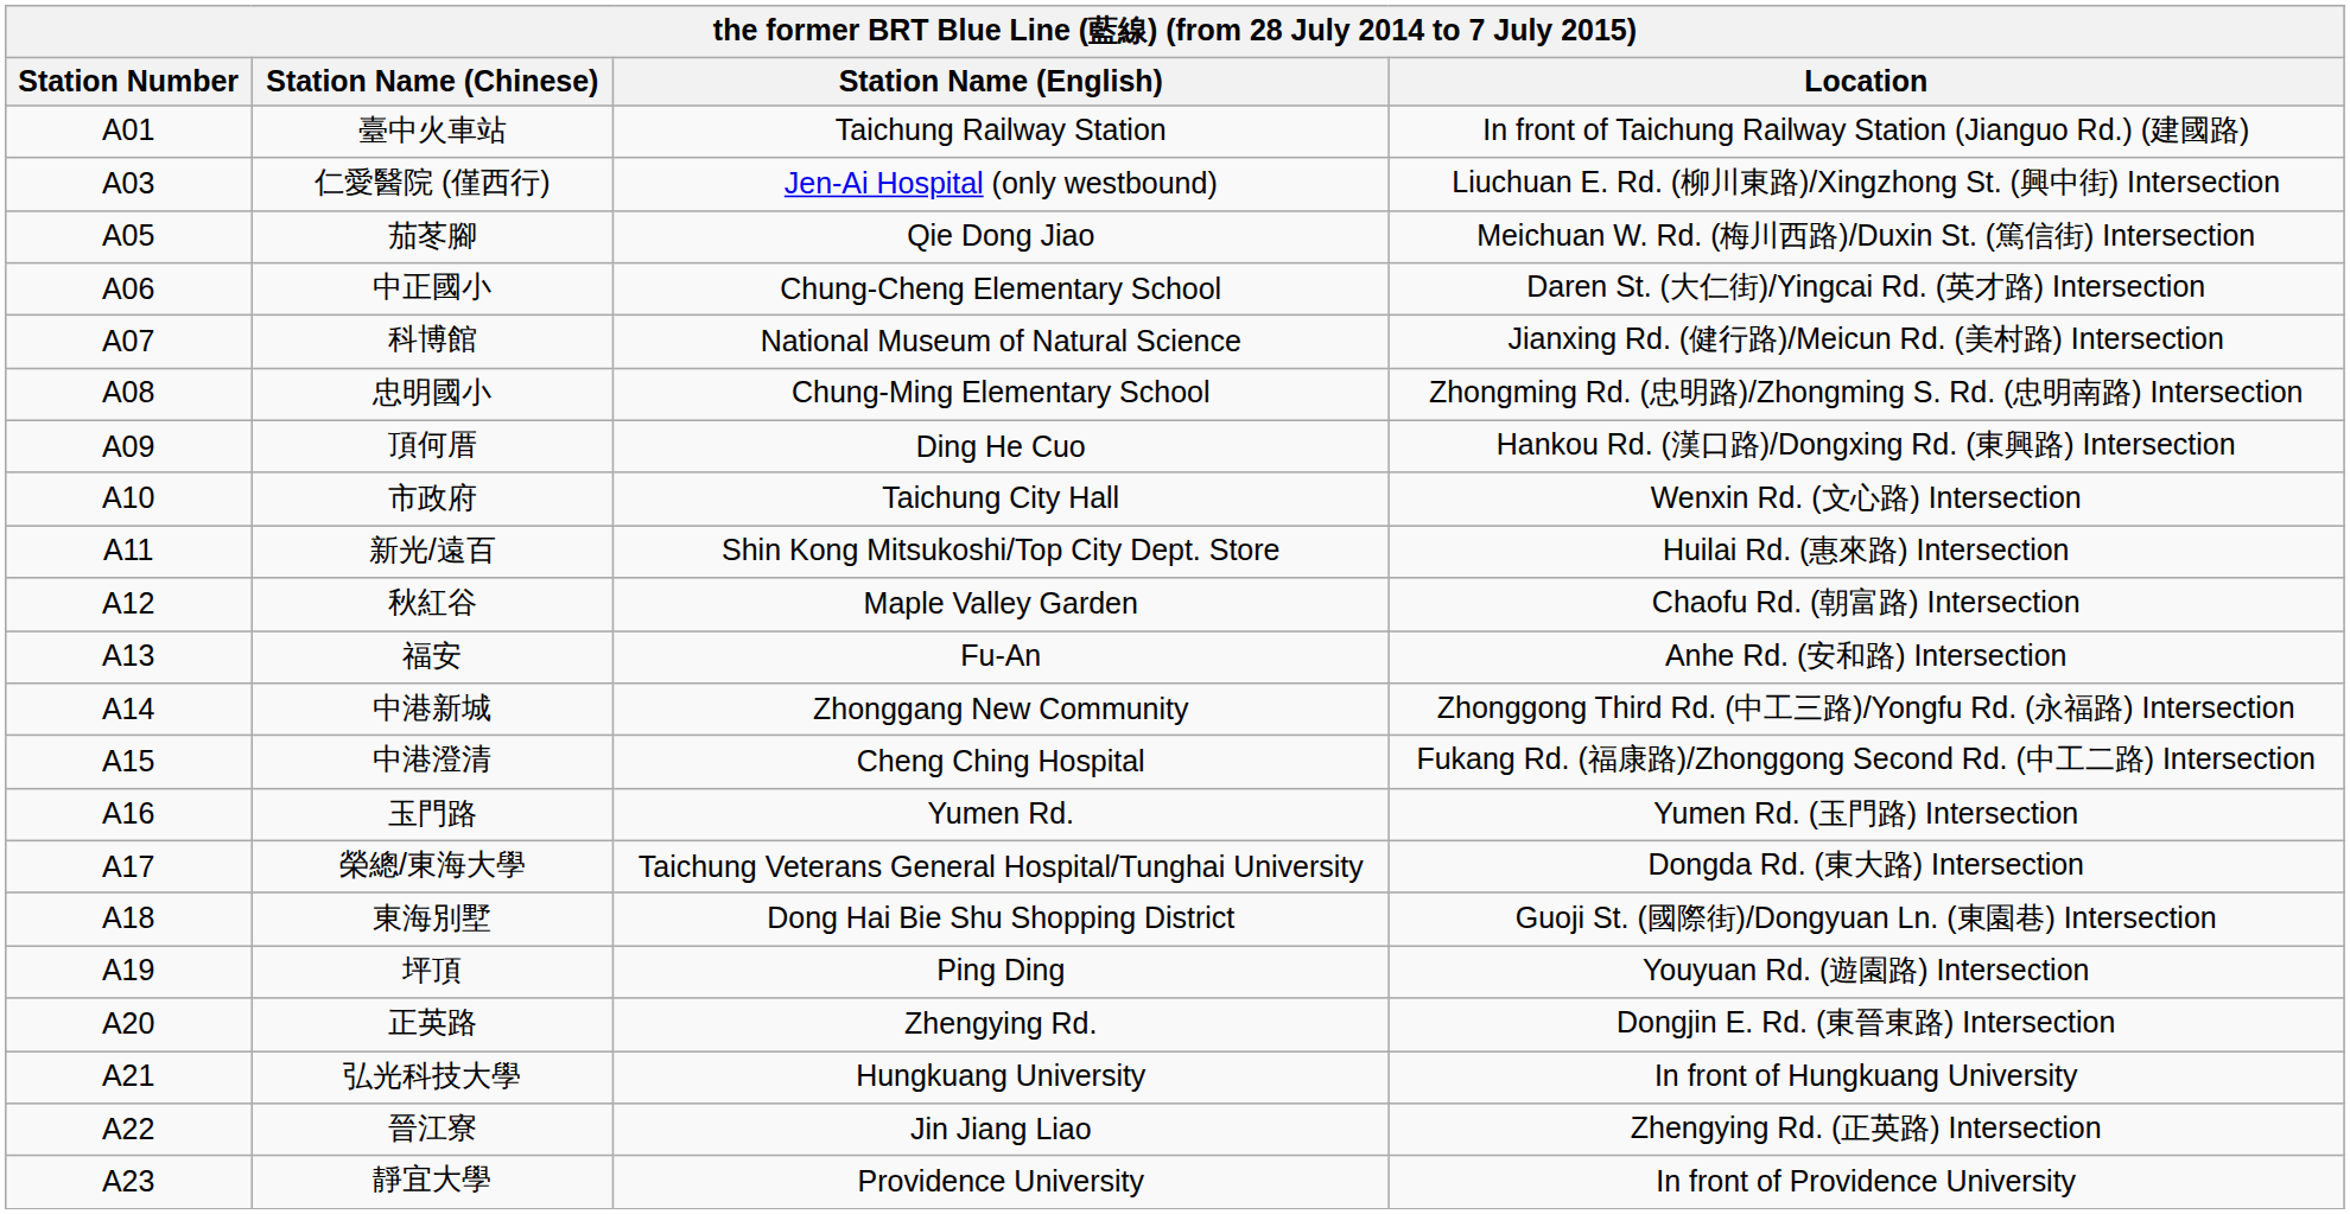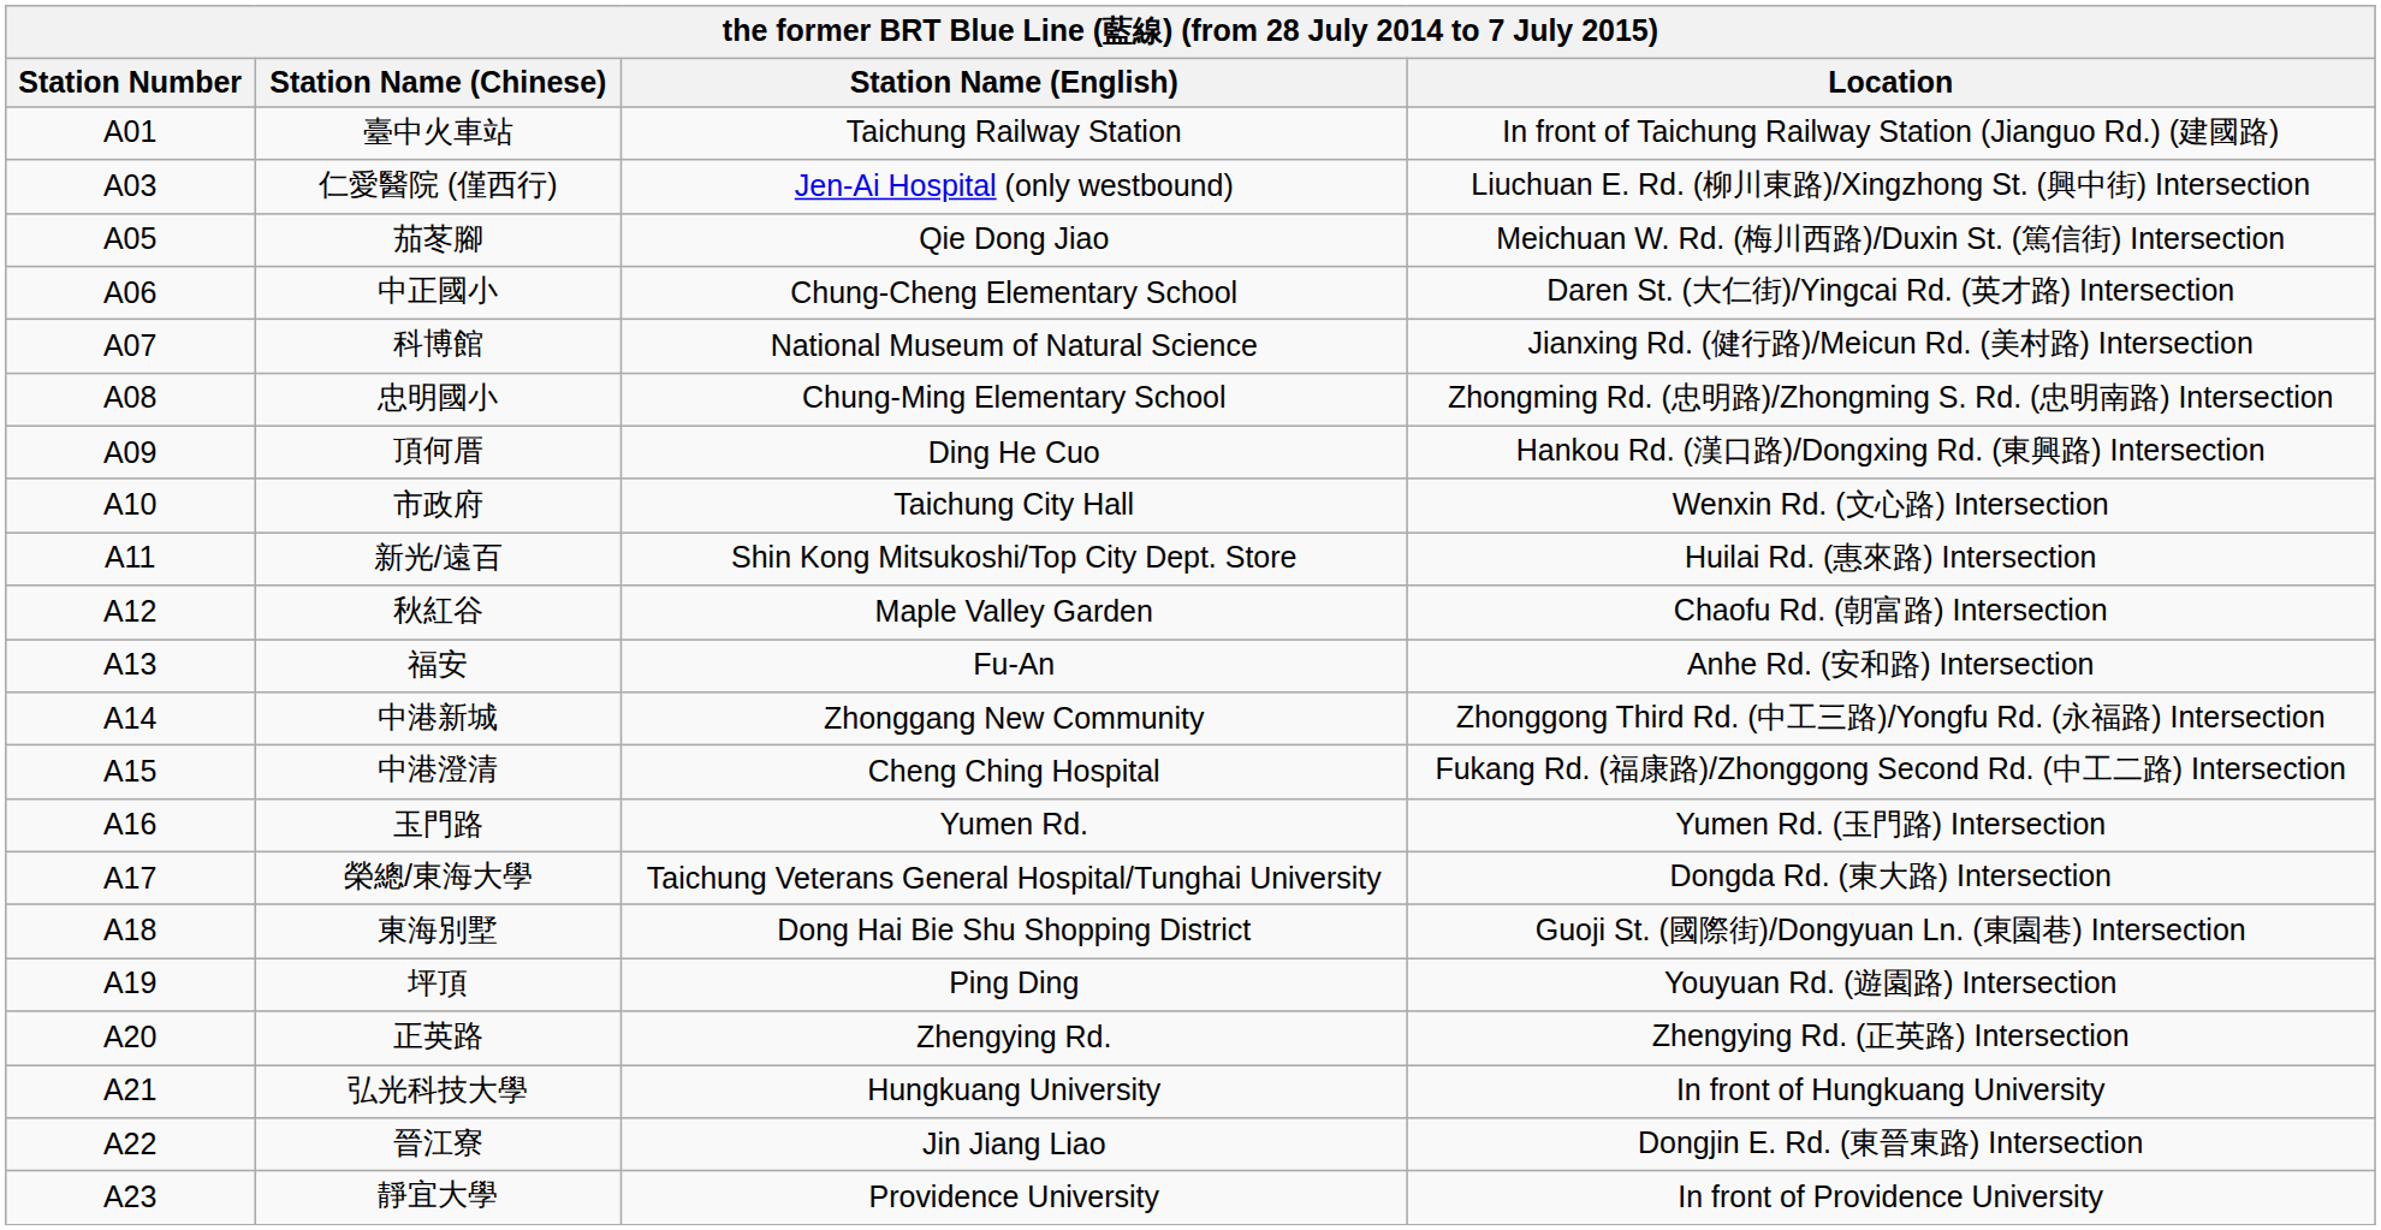 <table class="wikitable" width="100%" align="center">
 <tr align=center>
 <th colspan=5>the former BRT Blue Line (藍線) (from 28 July 2014 to 7 July 2015)</th>
 </tr>
 <tr>
 <th>Station Number</th>
 <th>Station Name (Chinese)</th>
 <th>Station Name (English)</th>
 <th>Location</th>
 </tr>
 <tr align=center>
 <td>A01</td>
 <td>臺中火車站</td>
 <td>Taichung Railway Station</td>
 <td>In front of Taichung Railway Station (Jianguo Rd.) (建國路)</td>
 </tr>
 <tr align=center>
 <td>A03</td>
 <td>仁愛醫院 (僅西行)</td>
 <td><a href='#'>Jen-Ai Hospital</a> (only westbound)</td>
 <td>Liuchuan E. Rd. (柳川東路)/Xingzhong St. (興中街) Intersection</td>
 </tr>
 <tr align=center>
 <td>A05</td>
 <td>茄苳腳</td>
 <td>Qie Dong Jiao</td>
 <td>Meichuan W. Rd. (梅川西路)/Duxin St. (篤信街) Intersection</td>
 </tr>
 <tr align=center>
 <td>A06</td>
 <td>中正國小</td>
 <td>Chung-Cheng Elementary School</td>
 <td>Daren St. (大仁街)/Yingcai Rd. (英才路) Intersection</td>
 </tr>
 <tr align=center>
 <td>A07</td>
 <td>科博館</td>
 <td>National Museum of Natural Science</td>
 <td>Jianxing Rd. (健行路)/Meicun Rd. (美村路) Intersection</td>
 </tr>
 <tr align=center>
 <td>A08</td>
 <td>忠明國小</td>
 <td>Chung-Ming Elementary School</td>
 <td>Zhongming Rd. (忠明路)/Zhongming S. Rd. (忠明南路) Intersection</td>
 </tr>
 <tr align=center>
 <td>A09</td>
 <td>頂何厝</td>
 <td>Ding He Cuo</td>
 <td>Hankou Rd. (漢口路)/Dongxing Rd. (東興路) Intersection</td>
 </tr>
 <tr align=center>
 <td>A10</td>
 <td>市政府</td>
 <td>Taichung City Hall</td>
 <td>Wenxin Rd. (文心路) Intersection</td>
 </tr>
 <tr align=center>
 <td>A11</td>
 <td>新光/遠百</td>
 <td>Shin Kong Mitsukoshi/Top City Dept. Store</td>
 <td>Huilai Rd. (惠來路) Intersection</td>
 </tr>
 <tr align=center>
 <td>A12</td>
 <td>秋紅谷</td>
 <td>Maple Valley Garden</td>
 <td>Chaofu Rd. (朝富路) Intersection</td>
 </tr>
 <tr align=center>
 <td>A13</td>
 <td>福安</td>
 <td>Fu-An</td>
 <td>Anhe Rd. (安和路) Intersection</td>
 </tr>
 <tr align=center>
 <td>A14</td>
 <td>中港新城</td>
 <td>Zhonggang New Community</td>
 <td>Zhonggong Third Rd. (中工三路)/Yongfu Rd. (永福路) Intersection</td>
 </tr>
 <tr align=center>
 <td>A15</td>
 <td>中港澄清</td>
 <td>Cheng Ching Hospital</td>
 <td>Fukang Rd. (福康路)/Zhonggong Second Rd. (中工二路) Intersection</td>
 </tr>
 <tr align=center>
 <td>A16</td>
 <td>玉門路</td>
 <td>Yumen Rd.</td>
 <td>Yumen Rd. (玉門路) Intersection</td>
 </tr>
 <tr align=center>
 <td>A17</td>
 <td>榮總/東海大學</td>
 <td>Taichung Veterans General Hospital/Tunghai University</td>
 <td>Dongda Rd. (東大路) Intersection</td>
 </tr>
 <tr align=center>
 <td>A18</td>
 <td>東海別墅</td>
 <td>Dong Hai Bie Shu Shopping District</td>
 <td>Guoji St. (國際街)/Dongyuan Ln. (東園巷) Intersection</td>
 </tr>
 <tr align=center>
 <td>A19</td>
 <td>坪頂</td>
 <td>Ping Ding</td>
 <td>Youyuan Rd. (遊園路) Intersection</td>
 </tr>
 <tr align=center>
 <td>A20</td>
 <td>正英路</td>
 <td>Zhengying Rd.</td>
-<td>Dongjin E. Rd. (東晉東路) Intersection</td>
+<td>Zhengying Rd. (正英路) Intersection</td>
 </tr>
 <tr align=center>
 <td>A21</td>
 <td>弘光科技大學</td>
 <td>Hungkuang University</td>
 <td>In front of Hungkuang University</td>
 </tr>
 <tr align=center>
 <td>A22</td>
 <td>晉江寮</td>
 <td>Jin Jiang Liao</td>
-<td>Zhengying Rd. (正英路) Intersection</td>
+<td>Dongjin E. Rd. (東晉東路) Intersection</td>
 </tr>
 <tr align=center>
 <td>A23</td>
 <td>靜宜大學</td>
 <td>Providence University</td>
 <td>In front of Providence University</td>
 </tr>
 </table>
